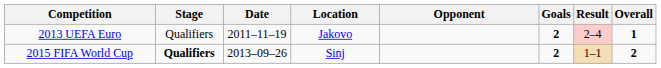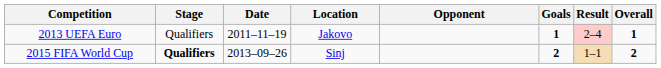 <table class="wikitable" style="font-size:90%">
 <tr>
 <th width=175px>Competition</th>
 <th width=75px>Stage</th>
 <th width=75px>Date</th>
 <th width=100px>Location</th>
 <th width=185px>Opponent</th>
 <th width=25px>Goals</th>
 <th width=25>Result</th>
 <th width=25px>Overall</th>
 </tr>
 <tr align=center>
 <td><a href='#'>2013 UEFA Euro</a></td>
 <td>Qualifiers</td>
 <td>2011–11–19</td>
 <td><a href='#'>Jakovo</a></td>
 <td align=left></td>
-<td><strong>2</strong></td>
+<td><strong>1</strong></td>
 <td bgcolor=#FFCCCC>2–4</td>
 <td><strong>1</strong></td>
 </tr>
 <tr align=center>
 <td><a href='#'>2015 FIFA World Cup</a></td>
 <td><strong>Qualifiers</strong></td>
 <td>2013–09–26</td>
 <td><a href='#'>Sinj</a></td>
 <td align=left></td>
 <td><strong>2</strong></td>
 <td bgcolor=#F5DEB3>1–1</td>
 <td><strong>2</strong></td>
 </tr>
 </table>
